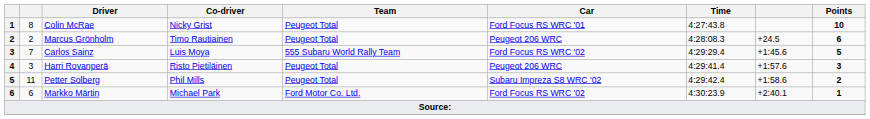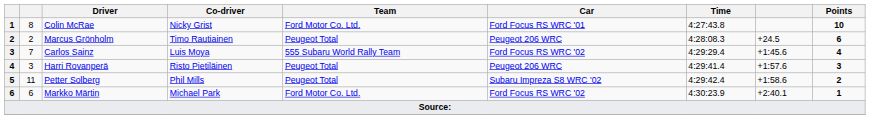 <table class="wikitable" width=85% style="font-size: 85%;">
 <tr>
 <th></th>
 <th></th>
 <th>Driver</th>
 <th>Co-driver</th>
 <th>Team</th>
 <th>Car</th>
 <th>Time</th>
 <th></th>
 <th>Points</th>
 </tr>
 <tr>
 <th>1</th>
 <td align="center">8</td>
 <td> <a href='#'>Colin McRae</a></td>
 <td> <a href='#'>Nicky Grist</a></td>
-<td> <a href='#'>Peugeot Total</a></td>
+<td> <a href='#'>Ford Motor Co. Ltd.</a></td>
 <td><a href='#'>Ford Focus RS WRC '01</a></td>
 <td>4:27:43.8</td>
 <td></td>
 <td align="center"><strong>10</strong></td>
 </tr>
 <tr>
 <th>2</th>
 <td align="center">2</td>
 <td> <a href='#'>Marcus Grönholm</a></td>
 <td> <a href='#'>Timo Rautiainen</a></td>
 <td> <a href='#'>Peugeot Total</a></td>
 <td><a href='#'>Peugeot 206 WRC</a></td>
 <td>4:28:08.3</td>
 <td>+24.5</td>
 <td align="center"><strong>6</strong></td>
 </tr>
 <tr>
 <th>3</th>
 <td align="center">7</td>
 <td> <a href='#'>Carlos Sainz</a></td>
 <td> <a href='#'>Luis Moya</a></td>
 <td> <a href='#'>555 Subaru World Rally Team</a></td>
 <td><a href='#'>Ford Focus RS WRC '02</a></td>
 <td>4:29:29.4</td>
 <td>+1:45.6</td>
-<td align="center"><strong>5</strong></td>
+<td align="center"><strong>4</strong></td>
 </tr>
 <tr>
 <th>4</th>
 <td align="center">3</td>
 <td> <a href='#'>Harri Rovanperä</a></td>
 <td> <a href='#'>Risto Pietiläinen</a></td>
 <td> <a href='#'>Peugeot Total</a></td>
 <td><a href='#'>Peugeot 206 WRC</a></td>
 <td>4:29:41.4</td>
 <td>+1:57.6</td>
 <td align="center"><strong>3</strong></td>
 </tr>
 <tr>
 <th>5</th>
 <td align="center">11</td>
 <td> <a href='#'>Petter Solberg</a></td>
 <td> <a href='#'>Phil Mills</a></td>
 <td> <a href='#'>Peugeot Total</a></td>
 <td><a href='#'>Subaru Impreza S8 WRC '02</a></td>
 <td>4:29:42.4</td>
 <td>+1:58.6</td>
 <td align="center"><strong>2</strong></td>
 </tr>
 <tr>
 <th>6</th>
 <td align="center">6</td>
 <td> <a href='#'>Markko Märtin</a></td>
 <td> <a href='#'>Michael Park</a></td>
 <td> <a href='#'>Ford Motor Co. Ltd.</a></td>
 <td><a href='#'>Ford Focus RS WRC '02</a></td>
 <td>4:30:23.9</td>
 <td>+2:40.1</td>
 <td align="center"><strong>1</strong></td>
 </tr>
 <tr>
 <td style="background-color:#EAECF0; text-align:center" colspan="9"><strong>Source:</strong></td>
 </tr>
 <tr>
 </tr>
 </table>
